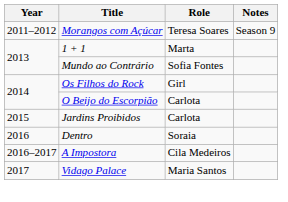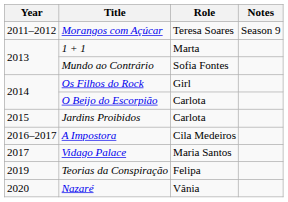 <table class="wikitable sortable">
 <tr>
 <th>Year</th>
 <th>Title</th>
 <th>Role</th>
 <th>Notes</th>
 </tr>
 <tr>
 <td>2011–2012</td>
 <td><em><a href='#'>Morangos com Açúcar</a></em></td>
 <td>Teresa Soares</td>
 <td>Season 9</td>
 </tr>
 <tr>
 <td rowspan="2">2013</td>
 <td><em>1 + 1</em></td>
 <td>Marta</td>
 <td></td>
 </tr>
 <tr>
 <td><em>Mundo ao Contrário</em></td>
 <td>Sofia Fontes</td>
 <td></td>
 </tr>
 <tr>
 <td rowspan="2">2014</td>
 <td><em><a href='#'>Os Filhos do Rock</a></em></td>
 <td>Girl</td>
 <td></td>
 </tr>
 <tr>
 <td><em><a href='#'>O Beijo do Escorpião</a></em></td>
 <td>Carlota</td>
 <td></td>
 </tr>
 <tr>
 <td>2015</td>
 <td><em>Jardins Proibidos</em></td>
 <td>Carlota</td>
 <td></td>
 </tr>
 <tr>
-<td>2016</td>
-<td><em>Dentro</em></td>
-<td>Soraia</td>
-<td></td>
-</tr>
-<tr>
 <td>2016–2017</td>
 <td><em><a href='#'>A Impostora</a></em></td>
 <td>Cila Medeiros</td>
 <td></td>
 </tr>
 <tr>
 <td>2017</td>
 <td><em><a href='#'>Vidago Palace</a></em></td>
 <td>Maria Santos</td>
 <td></td>
 </tr>
+<tr>
+<td>2019</td>
+<td><em>Teorias da Conspiração</em></td>
+<td>Felipa</td>
+<td></td>
+</tr>
+<tr>
+<td>2020</td>
+<td><em><a href='#'>Nazaré</a></em></td>
+<td>Vânia</td>
+<td></td>
+</tr>
 </table>
